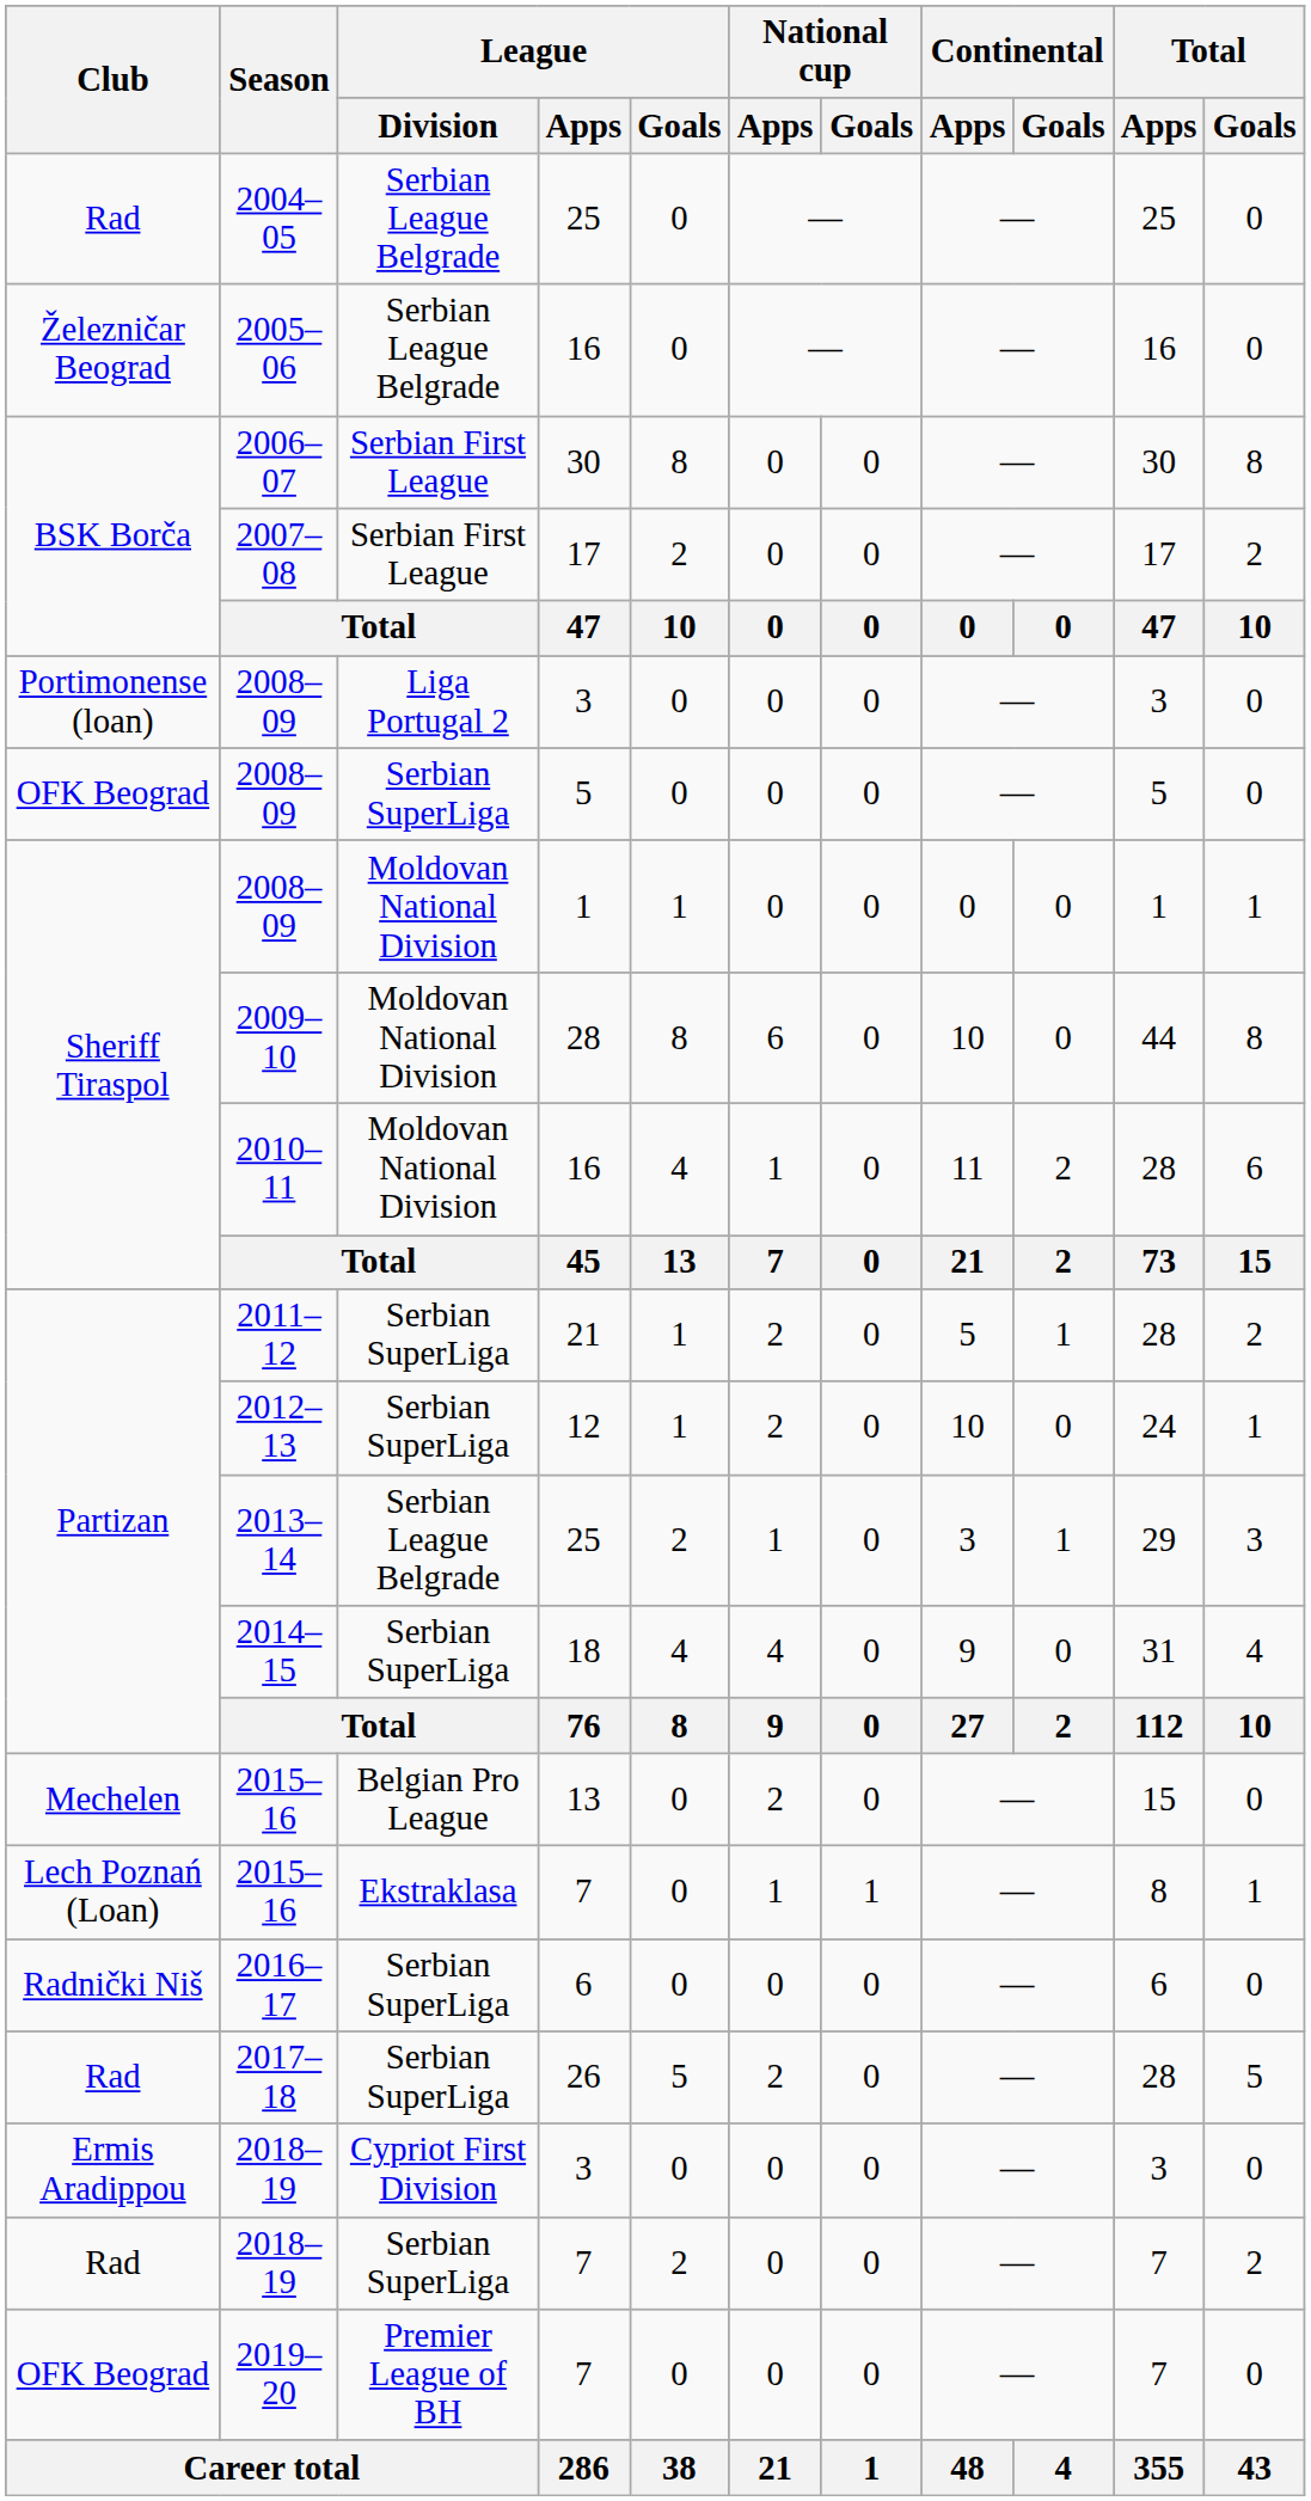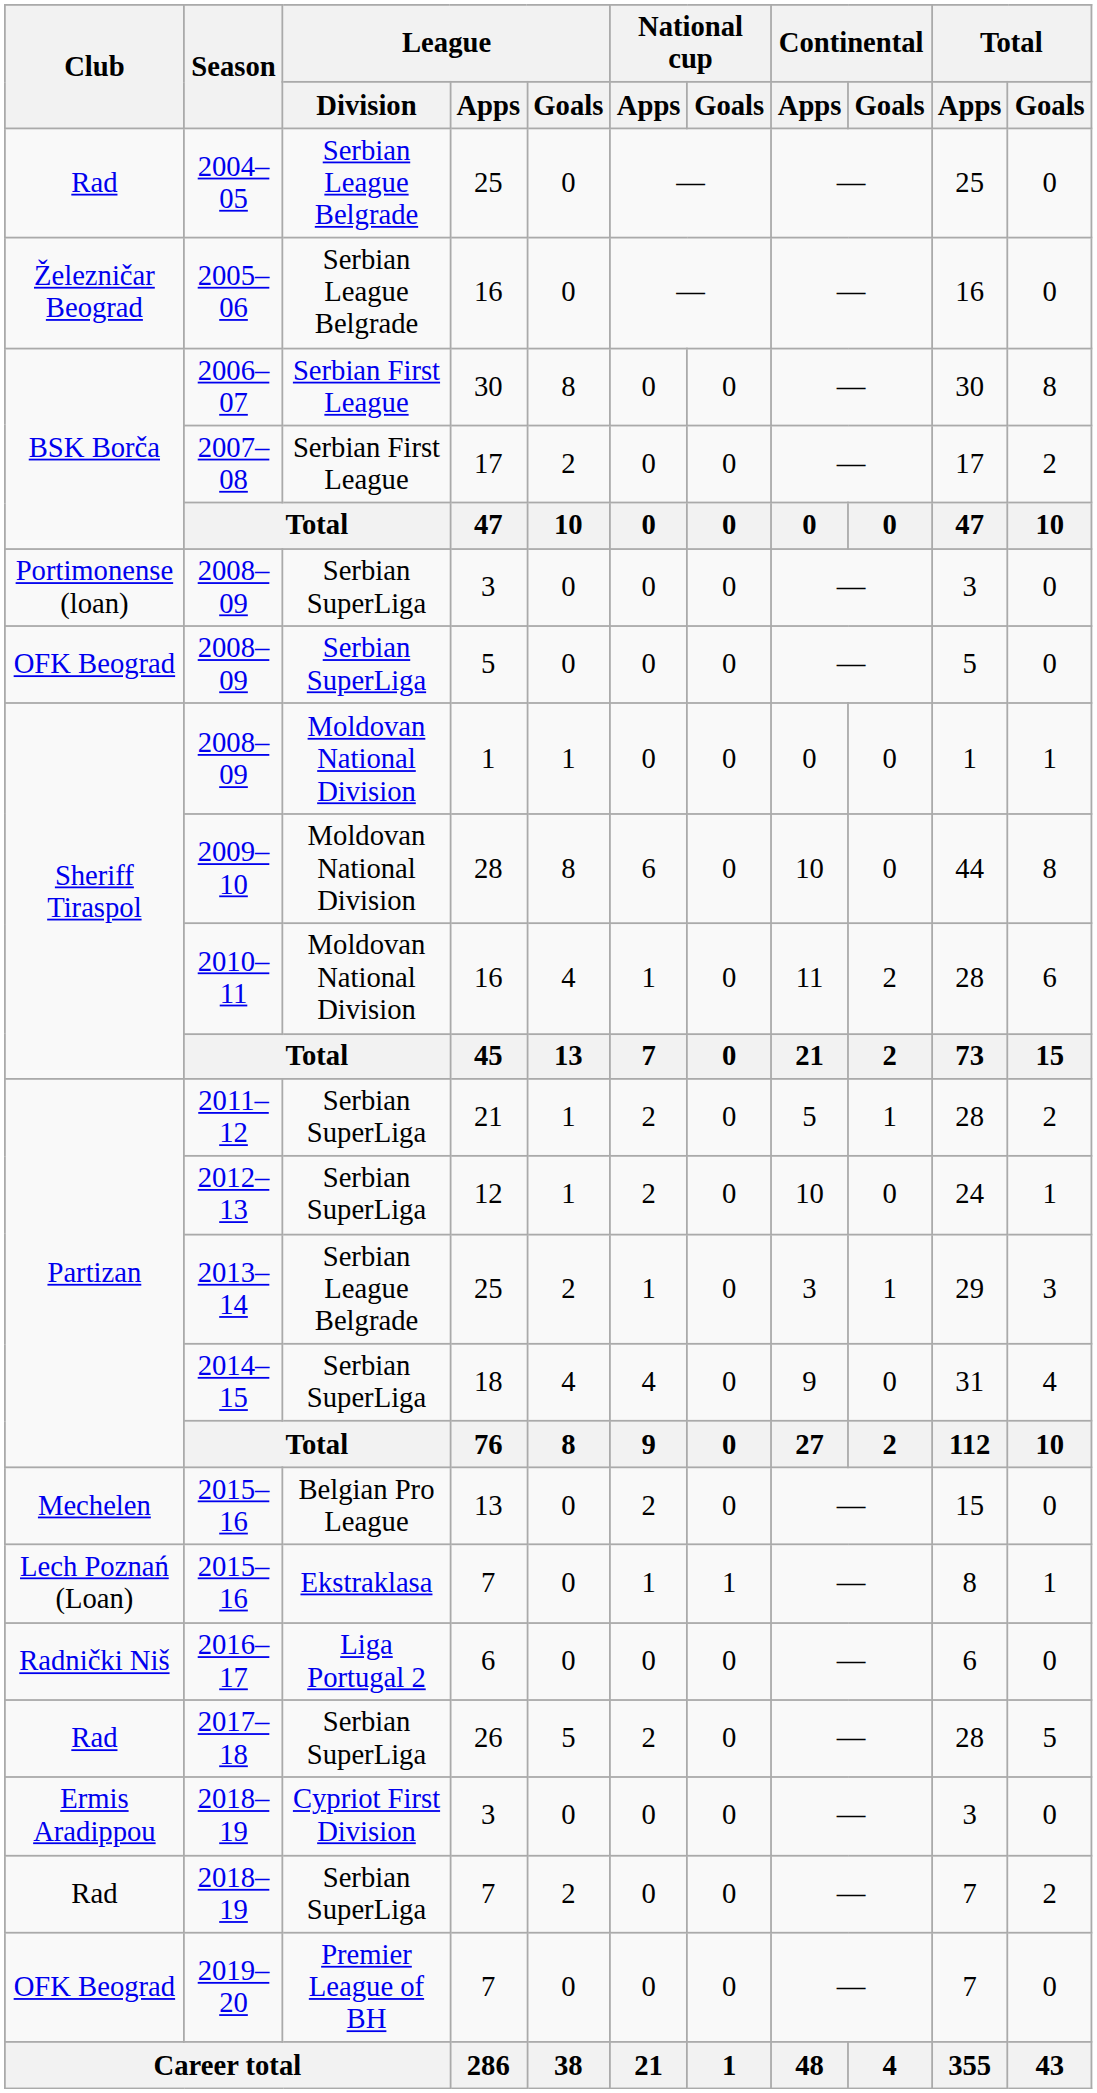 <table class="wikitable" style="text-align:center">
 <tr>
 <th rowspan="2">Club</th>
 <th rowspan="2">Season</th>
 <th colspan="3">League</th>
 <th colspan="2">National cup</th>
 <th colspan="2">Continental</th>
 <th colspan="2">Total</th>
 </tr>
 <tr>
 <th>Division</th>
 <th>Apps</th>
 <th>Goals</th>
 <th>Apps</th>
 <th>Goals</th>
 <th>Apps</th>
 <th>Goals</th>
 <th>Apps</th>
 <th>Goals</th>
 </tr>
 <tr>
 <td><a href='#'>Rad</a></td>
 <td><a href='#'>2004–05</a></td>
 <td><a href='#'>Serbian League Belgrade</a></td>
 <td>25</td>
 <td>0</td>
 <td colspan="2">—</td>
 <td colspan="2">—</td>
 <td>25</td>
 <td>0</td>
 </tr>
 <tr>
 <td><a href='#'>Železničar Beograd</a></td>
 <td><a href='#'>2005–06</a></td>
 <td>Serbian League Belgrade</td>
 <td>16</td>
 <td>0</td>
 <td colspan="2">—</td>
 <td colspan="2">—</td>
 <td>16</td>
 <td>0</td>
 </tr>
 <tr>
 <td rowspan="3"><a href='#'>BSK Borča</a></td>
 <td><a href='#'>2006–07</a></td>
 <td><a href='#'>Serbian First League</a></td>
 <td>30</td>
 <td>8</td>
 <td>0</td>
 <td>0</td>
 <td colspan="2">—</td>
 <td>30</td>
 <td>8</td>
 </tr>
 <tr>
 <td><a href='#'>2007–08</a></td>
 <td>Serbian First League</td>
 <td>17</td>
 <td>2</td>
 <td>0</td>
 <td>0</td>
 <td colspan="2">—</td>
 <td>17</td>
 <td>2</td>
 </tr>
 <tr>
 <th colspan="2">Total</th>
 <th>47</th>
 <th>10</th>
 <th>0</th>
 <th>0</th>
 <th>0</th>
 <th>0</th>
 <th>47</th>
 <th>10</th>
 </tr>
 <tr>
 <td><a href='#'>Portimonense</a> (loan)</td>
 <td><a href='#'>2008–09</a></td>
-<td><a href='#'>Liga Portugal 2</a></td>
+<td>Serbian SuperLiga</td>
 <td>3</td>
 <td>0</td>
 <td>0</td>
 <td>0</td>
 <td colspan="2">—</td>
 <td>3</td>
 <td>0</td>
 </tr>
 <tr>
 <td><a href='#'>OFK Beograd</a></td>
 <td><a href='#'>2008–09</a></td>
 <td><a href='#'>Serbian SuperLiga</a></td>
 <td>5</td>
 <td>0</td>
 <td>0</td>
 <td>0</td>
 <td colspan="2">—</td>
 <td>5</td>
 <td>0</td>
 </tr>
 <tr>
 <td rowspan="4"><a href='#'>Sheriff Tiraspol</a></td>
 <td><a href='#'>2008–09</a></td>
 <td><a href='#'>Moldovan National Division</a></td>
 <td>1</td>
 <td>1</td>
 <td>0</td>
 <td>0</td>
 <td>0</td>
 <td>0</td>
 <td>1</td>
 <td>1</td>
 </tr>
 <tr>
 <td><a href='#'>2009–10</a></td>
 <td>Moldovan National Division</td>
 <td>28</td>
 <td>8</td>
 <td>6</td>
 <td>0</td>
 <td>10</td>
 <td>0</td>
 <td>44</td>
 <td>8</td>
 </tr>
 <tr>
 <td><a href='#'>2010–11</a></td>
 <td>Moldovan National Division</td>
 <td>16</td>
 <td>4</td>
 <td>1</td>
 <td>0</td>
 <td>11</td>
 <td>2</td>
 <td>28</td>
 <td>6</td>
 </tr>
 <tr>
 <th colspan="2">Total</th>
 <th>45</th>
 <th>13</th>
 <th>7</th>
 <th>0</th>
 <th>21</th>
 <th>2</th>
 <th>73</th>
 <th>15</th>
 </tr>
 <tr>
 <td rowspan="5"><a href='#'>Partizan</a></td>
 <td><a href='#'>2011–12</a></td>
 <td>Serbian SuperLiga</td>
 <td>21</td>
 <td>1</td>
 <td>2</td>
 <td>0</td>
 <td>5</td>
 <td>1</td>
 <td>28</td>
 <td>2</td>
 </tr>
 <tr>
 <td><a href='#'>2012–13</a></td>
 <td>Serbian SuperLiga</td>
 <td>12</td>
 <td>1</td>
 <td>2</td>
 <td>0</td>
 <td>10</td>
 <td>0</td>
 <td>24</td>
 <td>1</td>
 </tr>
 <tr>
 <td><a href='#'>2013–14</a></td>
 <td>Serbian League Belgrade</td>
 <td>25</td>
 <td>2</td>
 <td>1</td>
 <td>0</td>
 <td>3</td>
 <td>1</td>
 <td>29</td>
 <td>3</td>
 </tr>
 <tr>
 <td><a href='#'>2014–15</a></td>
 <td>Serbian SuperLiga</td>
 <td>18</td>
 <td>4</td>
 <td>4</td>
 <td>0</td>
 <td>9</td>
 <td>0</td>
 <td>31</td>
 <td>4</td>
 </tr>
 <tr>
 <th colspan="2">Total</th>
 <th>76</th>
 <th>8</th>
 <th>9</th>
 <th>0</th>
 <th>27</th>
 <th>2</th>
 <th>112</th>
 <th>10</th>
 </tr>
 <tr>
 <td><a href='#'>Mechelen</a></td>
 <td><a href='#'>2015–16</a></td>
 <td>Belgian Pro League</td>
 <td>13</td>
 <td>0</td>
 <td>2</td>
 <td>0</td>
 <td colspan="2">—</td>
 <td>15</td>
 <td>0</td>
 </tr>
 <tr>
 <td><a href='#'>Lech Poznań</a> (Loan)</td>
 <td><a href='#'>2015–16</a></td>
 <td><a href='#'>Ekstraklasa</a></td>
 <td>7</td>
 <td>0</td>
 <td>1</td>
 <td>1</td>
 <td colspan="2">—</td>
 <td>8</td>
 <td>1</td>
 </tr>
 <tr>
 <td><a href='#'>Radnički Niš</a></td>
 <td><a href='#'>2016–17</a></td>
-<td>Serbian SuperLiga</td>
+<td><a href='#'>Liga Portugal 2</a></td>
 <td>6</td>
 <td>0</td>
 <td>0</td>
 <td>0</td>
 <td colspan="2">—</td>
 <td>6</td>
 <td>0</td>
 </tr>
 <tr>
 <td><a href='#'>Rad</a></td>
 <td><a href='#'>2017–18</a></td>
 <td>Serbian SuperLiga</td>
 <td>26</td>
 <td>5</td>
 <td>2</td>
 <td>0</td>
 <td colspan="2">—</td>
 <td>28</td>
 <td>5</td>
 </tr>
 <tr>
 <td><a href='#'>Ermis Aradippou</a></td>
 <td><a href='#'>2018–19</a></td>
 <td><a href='#'>Cypriot First Division</a></td>
 <td>3</td>
 <td>0</td>
 <td>0</td>
 <td>0</td>
 <td colspan="2">—</td>
 <td>3</td>
 <td>0</td>
 </tr>
 <tr>
 <td>Rad</td>
 <td><a href='#'>2018–19</a></td>
 <td>Serbian SuperLiga</td>
 <td>7</td>
 <td>2</td>
 <td>0</td>
 <td>0</td>
 <td colspan="2">—</td>
 <td>7</td>
 <td>2</td>
 </tr>
 <tr>
 <td><a href='#'>OFK Beograd</a></td>
 <td><a href='#'>2019–20</a></td>
 <td><a href='#'>Premier League of BH</a></td>
 <td>7</td>
 <td>0</td>
 <td>0</td>
 <td>0</td>
 <td colspan="2">—</td>
 <td>7</td>
 <td>0</td>
 </tr>
 <tr>
 <th colspan="3">Career total</th>
 <th>286</th>
 <th>38</th>
 <th>21</th>
 <th>1</th>
 <th>48</th>
 <th>4</th>
 <th>355</th>
 <th>43</th>
 </tr>
 </table>
